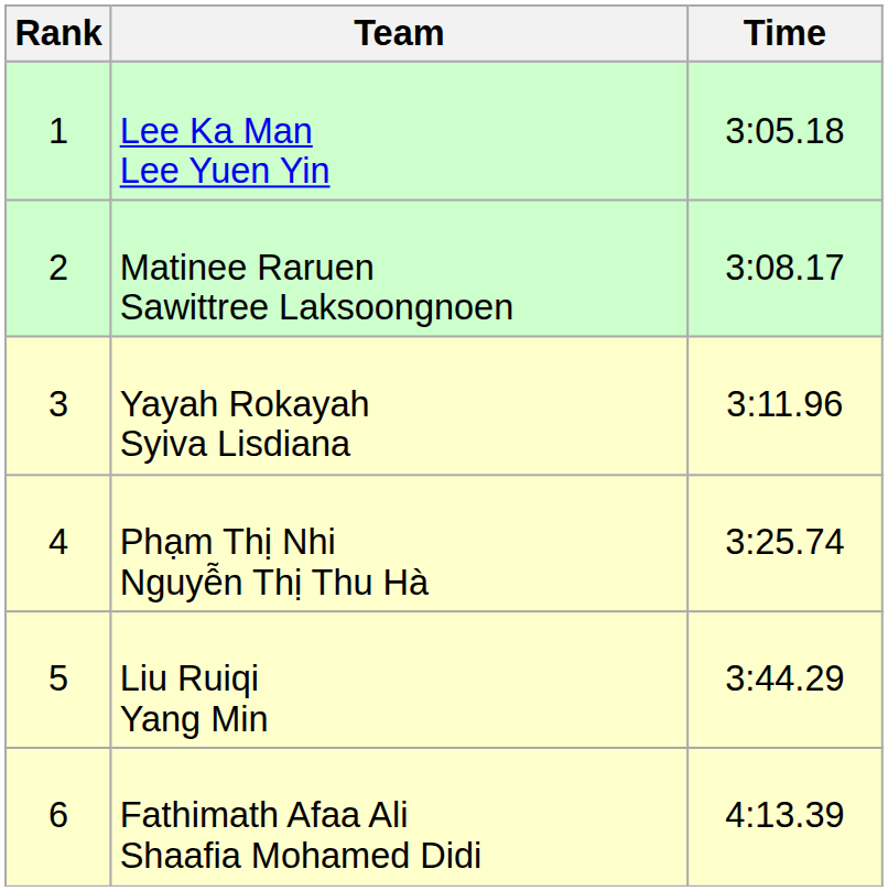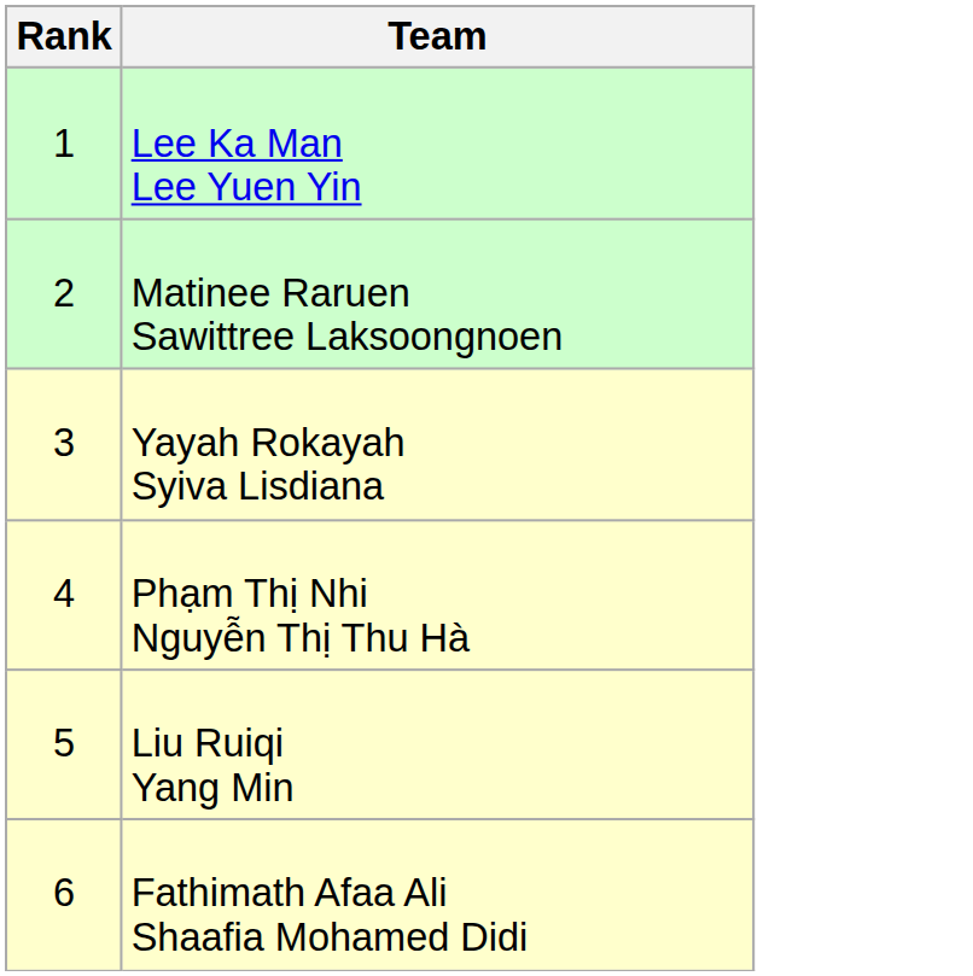 <table class=wikitable style="text-align:center">
 <tr>
 <th width=40>Rank</th>
 <th width=250>Team</th>
-<th width=80>Time</th>
 </tr>
 <tr bgcolor="ccffcc">
 <td>1</td>
 <td align=left><br><a href='#'>Lee Ka Man</a><br><a href='#'>Lee Yuen Yin</a></td>
-<td>3:05.18</td>
 </tr>
 <tr bgcolor="ccffcc">
 <td>2</td>
 <td align=left><br>Matinee Raruen<br>Sawittree Laksoongnoen</td>
-<td>3:08.17</td>
 </tr>
 <tr bgcolor="ffffcc">
 <td>3</td>
 <td align=left><br>Yayah Rokayah<br>Syiva Lisdiana</td>
-<td>3:11.96</td>
 </tr>
 <tr bgcolor="ffffcc">
 <td>4</td>
 <td align=left><br>Phạm Thị Nhi<br>Nguyễn Thị Thu Hà</td>
-<td>3:25.74</td>
 </tr>
 <tr bgcolor="ffffcc">
 <td>5</td>
 <td align=left><br>Liu Ruiqi<br>Yang Min</td>
-<td>3:44.29</td>
 </tr>
 <tr bgcolor="ffffcc">
 <td>6</td>
 <td align=left><br>Fathimath Afaa Ali<br>Shaafia Mohamed Didi</td>
-<td>4:13.39</td>
 </tr>
 </table>
